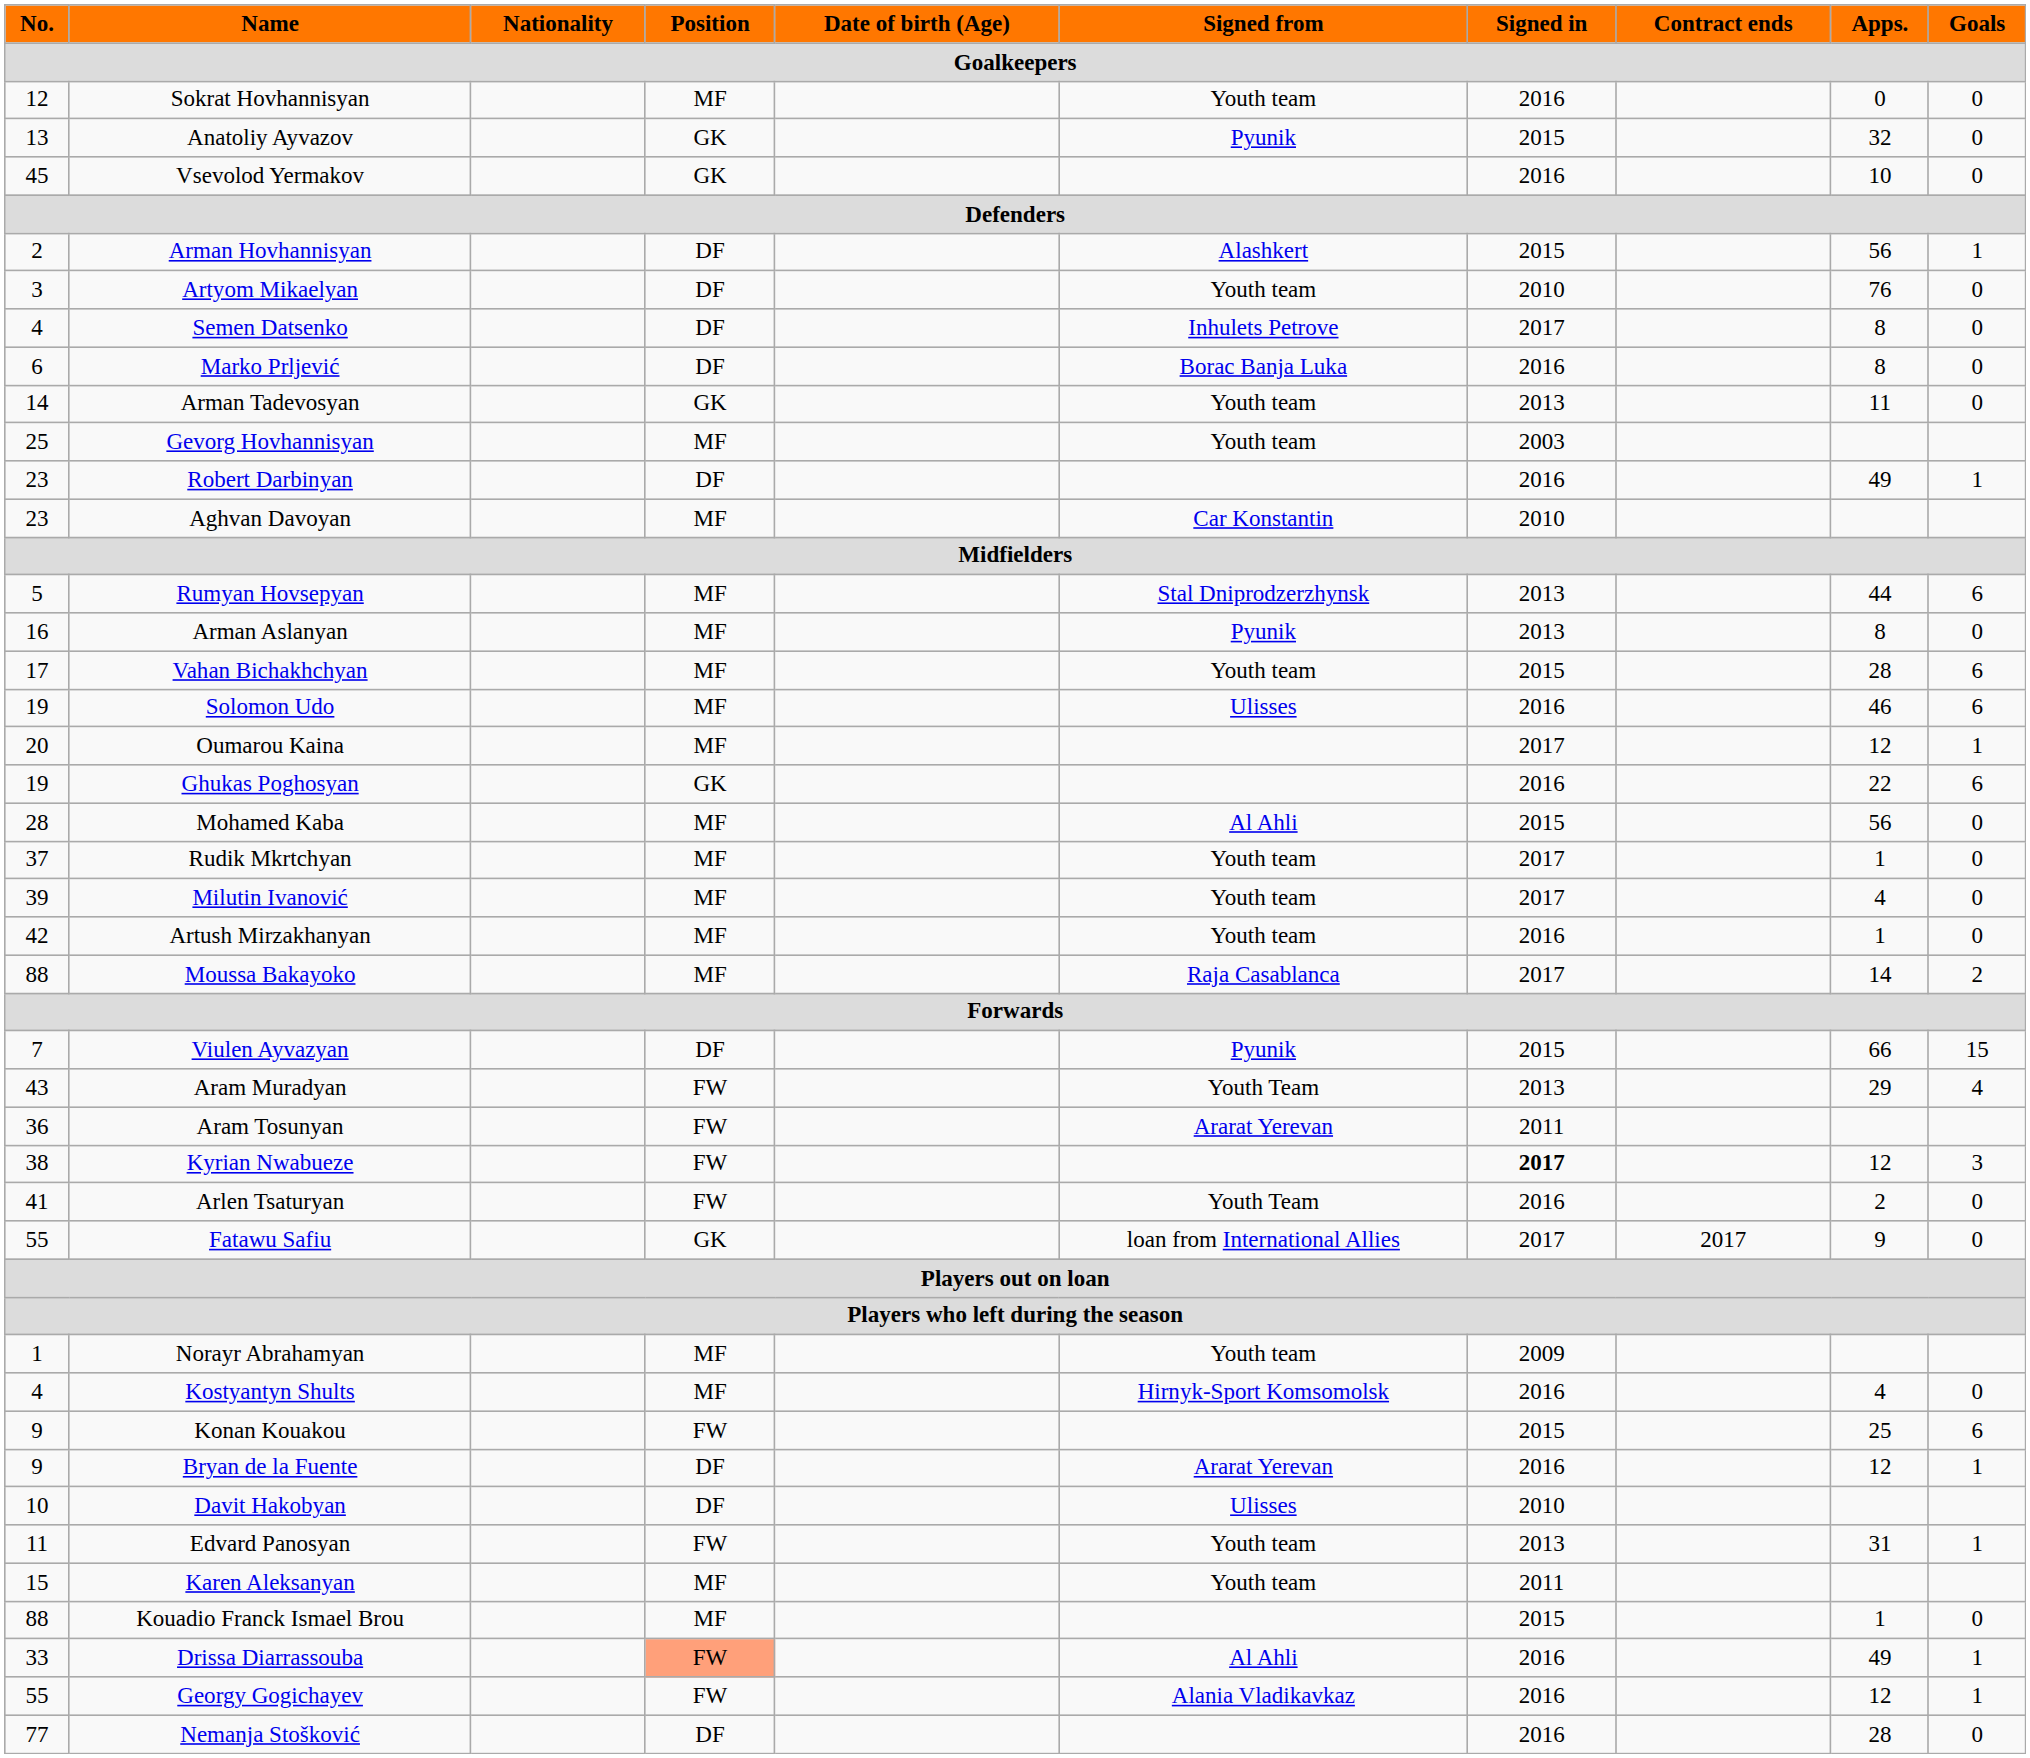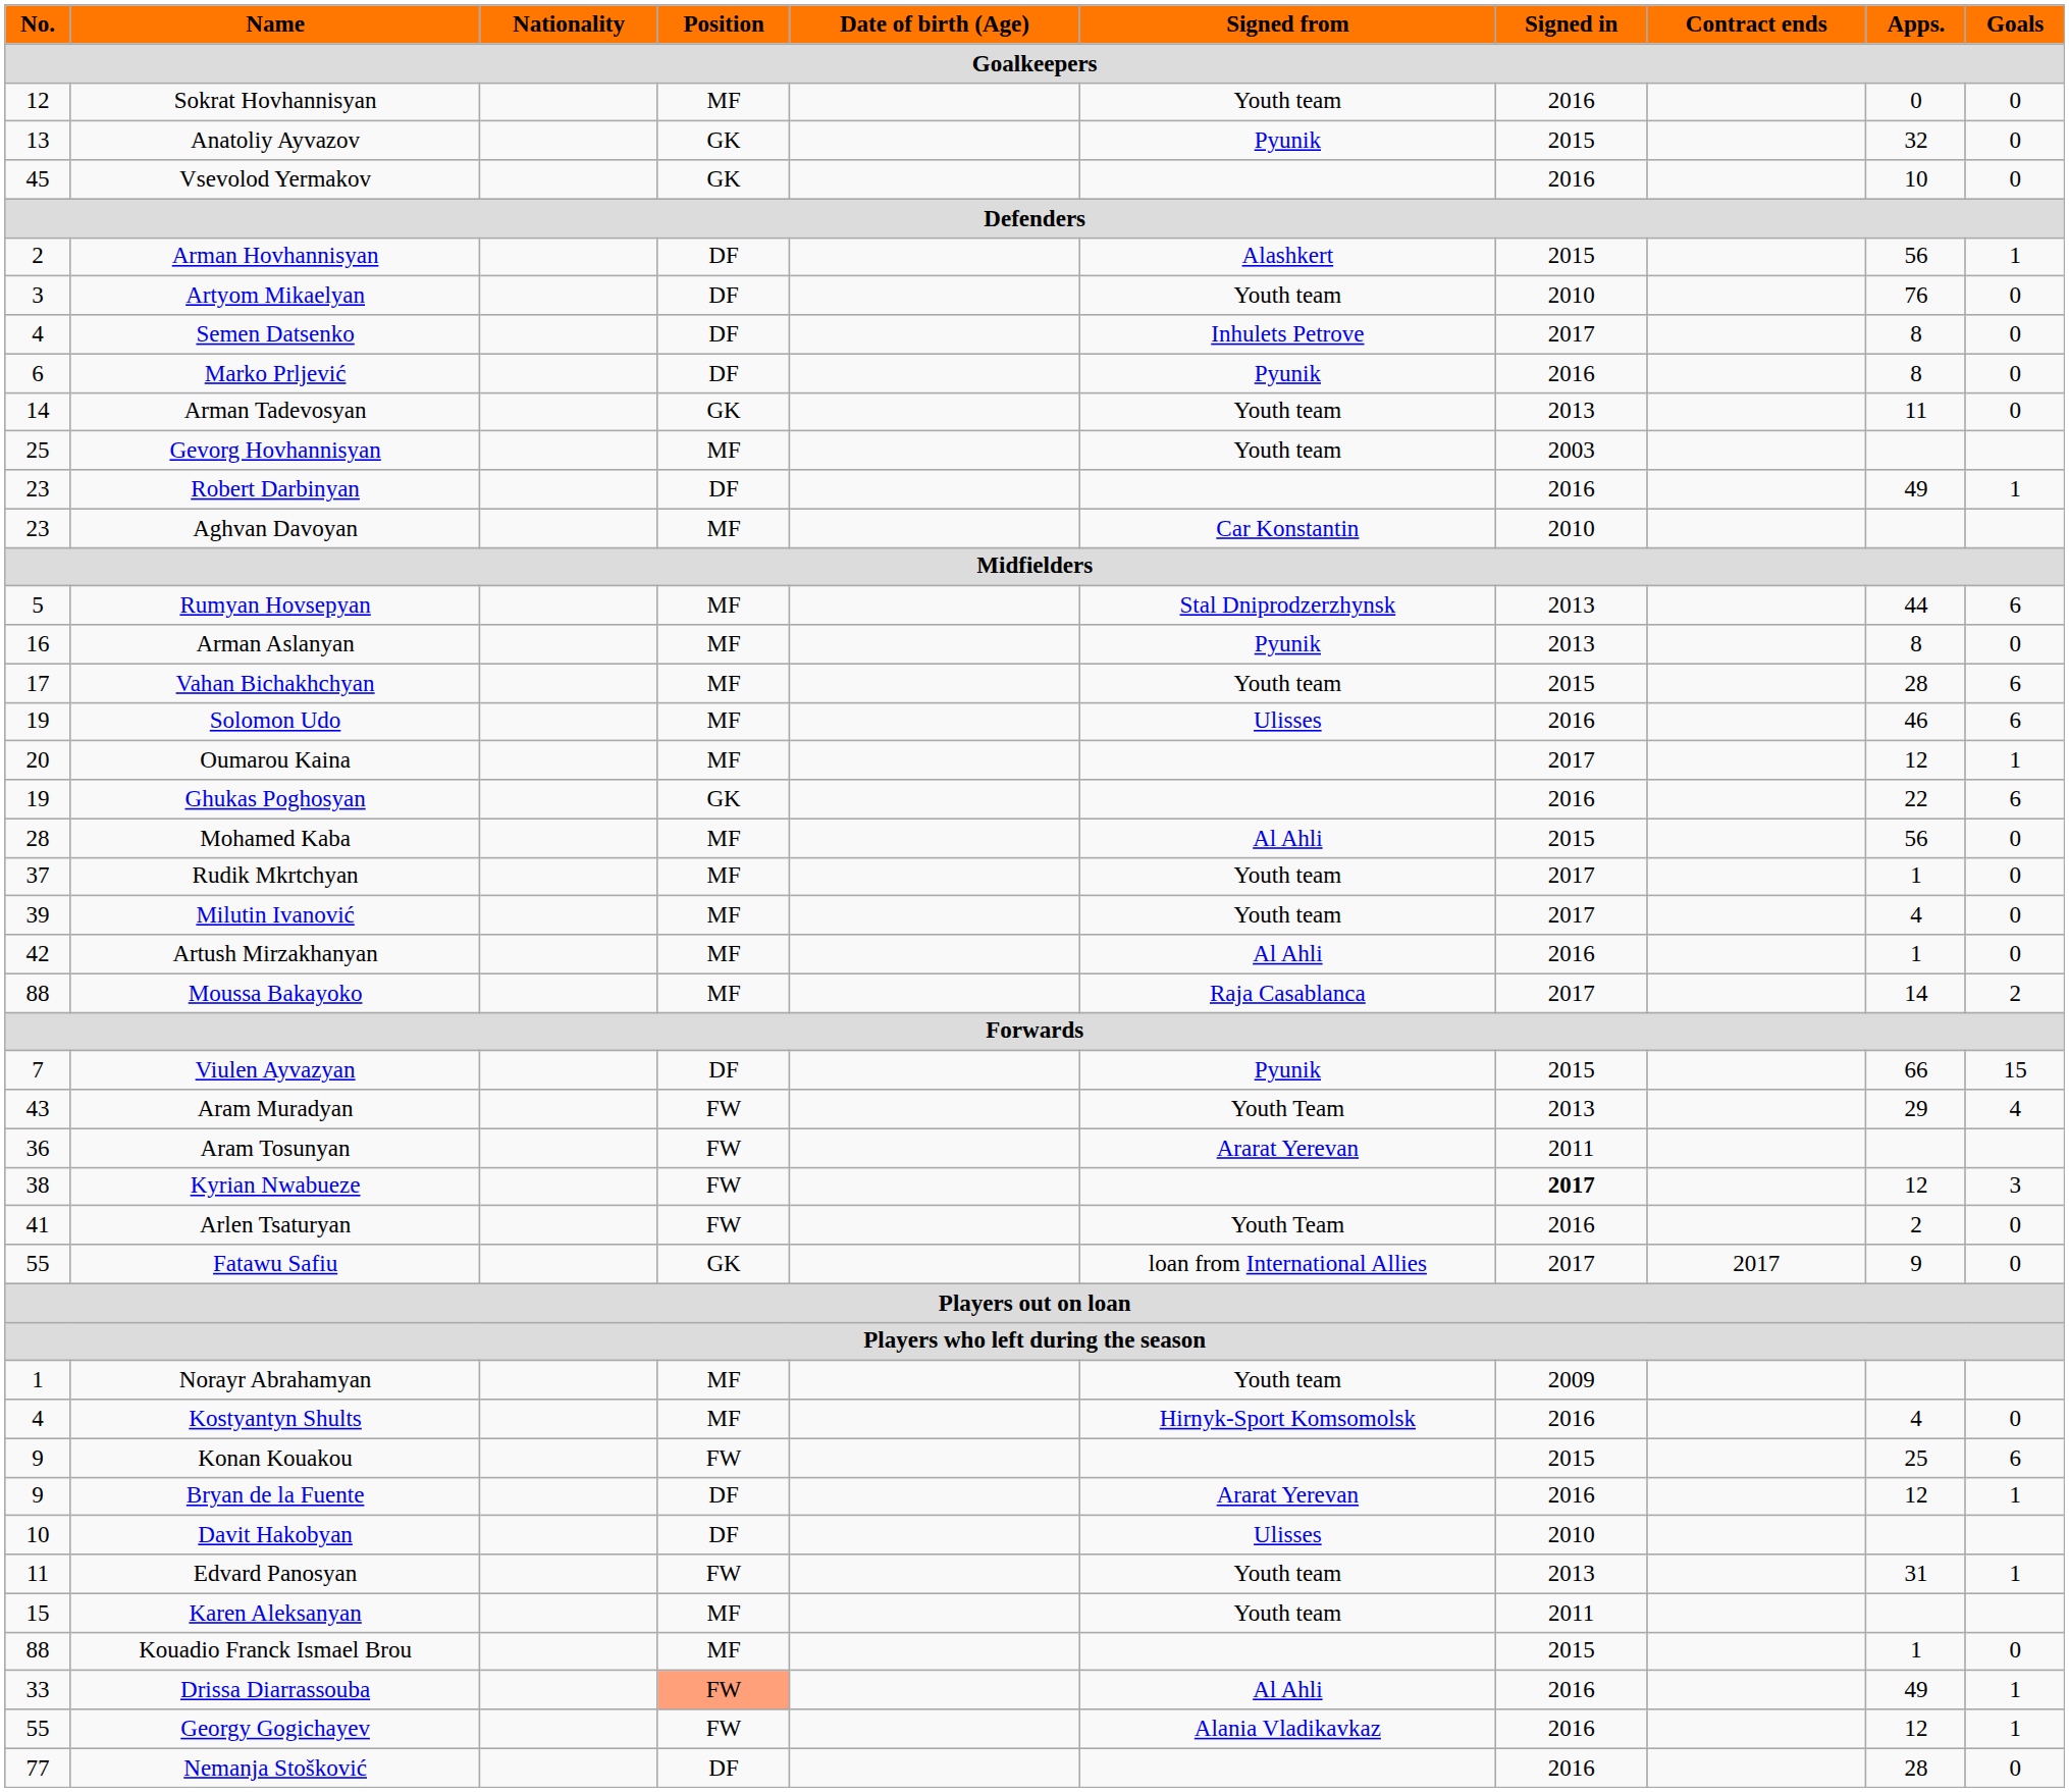 <table class="wikitable"  style="text-align:center; font-size:90%; width:100%;">
 <tr>
 <th style="background:#FF7700; color:#000000; text-align:center;">No.</th>
 <th style="background:#FF7700; color:#000000; text-align:center;">Name</th>
 <th style="background:#FF7700; color:#000000; text-align:center;">Nationality</th>
 <th style="background:#FF7700; color:#000000; text-align:center;">Position</th>
 <th style="background:#FF7700; color:#000000; text-align:center;">Date of birth (Age)</th>
 <th style="background:#FF7700; color:#000000; text-align:center;">Signed from</th>
 <th style="background:#FF7700; color:#000000; text-align:center;">Signed in</th>
 <th style="background:#FF7700; color:#000000; text-align:center;">Contract ends</th>
 <th style="background:#FF7700; color:#000000; text-align:center;">Apps.</th>
 <th style="background:#FF7700; color:#000000; text-align:center;">Goals</th>
 </tr>
 <tr>
 <th colspan="11"  style="background:#dcdcdc; text-align:center;">Goalkeepers</th>
 </tr>
 <tr>
 <td>12</td>
 <td>Sokrat Hovhannisyan</td>
 <td></td>
 <td>MF</td>
 <td></td>
 <td>Youth team</td>
 <td>2016</td>
 <td></td>
 <td>0</td>
 <td>0</td>
 </tr>
 <tr>
 <td>13</td>
 <td>Anatoliy Ayvazov</td>
 <td></td>
 <td>GK</td>
 <td></td>
 <td><a href='#'>Pyunik</a></td>
 <td>2015</td>
 <td></td>
 <td>32</td>
 <td>0</td>
 </tr>
 <tr>
 <td>45</td>
 <td>Vsevolod Yermakov</td>
 <td></td>
 <td>GK</td>
 <td></td>
 <td></td>
 <td>2016</td>
 <td></td>
 <td>10</td>
 <td>0</td>
 </tr>
 <tr>
 <th colspan="11"  style="background:#dcdcdc; text-align:center;">Defenders</th>
 </tr>
 <tr>
 <td>2</td>
 <td><a href='#'>Arman Hovhannisyan</a></td>
 <td></td>
 <td>DF</td>
 <td></td>
 <td><a href='#'>Alashkert</a></td>
 <td>2015</td>
 <td></td>
 <td>56</td>
 <td>1</td>
 </tr>
 <tr>
 <td>3</td>
 <td><a href='#'>Artyom Mikaelyan</a></td>
 <td></td>
 <td>DF</td>
 <td></td>
 <td>Youth team</td>
 <td>2010</td>
 <td></td>
 <td>76</td>
 <td>0</td>
 </tr>
 <tr>
 <td>4</td>
 <td><a href='#'>Semen Datsenko</a></td>
 <td></td>
 <td>DF</td>
 <td></td>
 <td><a href='#'>Inhulets Petrove</a></td>
 <td>2017</td>
 <td></td>
 <td>8</td>
 <td>0</td>
 </tr>
 <tr>
 <td>6</td>
 <td><a href='#'>Marko Prljević</a></td>
 <td></td>
 <td>DF</td>
 <td></td>
-<td><a href='#'>Borac Banja Luka</a></td>
+<td><a href='#'>Pyunik</a></td>
 <td>2016</td>
 <td></td>
 <td>8</td>
 <td>0</td>
 </tr>
 <tr>
 <td>14</td>
 <td>Arman Tadevosyan</td>
 <td></td>
 <td>GK</td>
 <td></td>
 <td>Youth team</td>
 <td>2013</td>
 <td></td>
 <td>11</td>
 <td>0</td>
 </tr>
 <tr>
 <td>25</td>
 <td><a href='#'>Gevorg Hovhannisyan</a></td>
 <td></td>
 <td>MF</td>
 <td></td>
 <td>Youth team</td>
 <td>2003</td>
 <td></td>
 <td></td>
 <td></td>
 </tr>
 <tr>
 <td>23</td>
 <td><a href='#'>Robert Darbinyan</a></td>
 <td></td>
 <td>DF</td>
 <td></td>
 <td></td>
 <td>2016</td>
 <td></td>
 <td>49</td>
 <td>1</td>
 </tr>
 <tr>
 <td>23</td>
 <td>Aghvan Davoyan</td>
 <td></td>
 <td>MF</td>
 <td></td>
 <td><a href='#'>Car Konstantin</a></td>
 <td>2010</td>
 <td></td>
 <td></td>
 <td></td>
 </tr>
 <tr>
 <th colspan="11"  style="background:#dcdcdc; text-align:center;">Midfielders</th>
 </tr>
 <tr>
 <td>5</td>
 <td><a href='#'>Rumyan Hovsepyan</a></td>
 <td></td>
 <td>MF</td>
 <td></td>
 <td><a href='#'>Stal Dniprodzerzhynsk</a></td>
 <td>2013</td>
 <td></td>
 <td>44</td>
 <td>6</td>
 </tr>
 <tr>
 <td>16</td>
 <td>Arman Aslanyan</td>
 <td></td>
 <td>MF</td>
 <td></td>
 <td><a href='#'>Pyunik</a></td>
 <td>2013</td>
 <td></td>
 <td>8</td>
 <td>0</td>
 </tr>
 <tr>
 <td>17</td>
 <td><a href='#'>Vahan Bichakhchyan</a></td>
 <td></td>
 <td>MF</td>
 <td></td>
 <td>Youth team</td>
 <td>2015</td>
 <td></td>
 <td>28</td>
 <td>6</td>
 </tr>
 <tr>
 <td>19</td>
 <td><a href='#'>Solomon Udo</a></td>
 <td></td>
 <td>MF</td>
 <td></td>
 <td><a href='#'>Ulisses</a></td>
 <td>2016</td>
 <td></td>
 <td>46</td>
 <td>6</td>
 </tr>
 <tr>
 <td>20</td>
 <td>Oumarou Kaina</td>
 <td></td>
 <td>MF</td>
 <td></td>
 <td></td>
 <td>2017</td>
 <td></td>
 <td>12</td>
 <td>1</td>
 </tr>
 <tr>
 <td>19</td>
 <td><a href='#'>Ghukas Poghosyan</a></td>
 <td></td>
 <td>GK</td>
 <td></td>
 <td></td>
 <td>2016</td>
 <td></td>
 <td>22</td>
 <td>6</td>
 </tr>
 <tr>
 <td>28</td>
 <td>Mohamed Kaba</td>
 <td></td>
 <td>MF</td>
 <td></td>
 <td><a href='#'>Al Ahli</a></td>
 <td>2015</td>
 <td></td>
 <td>56</td>
 <td>0</td>
 </tr>
 <tr>
 <td>37</td>
 <td>Rudik Mkrtchyan</td>
 <td></td>
 <td>MF</td>
 <td></td>
 <td>Youth team</td>
 <td>2017</td>
 <td></td>
 <td>1</td>
 <td>0</td>
 </tr>
 <tr>
 <td>39</td>
 <td><a href='#'>Milutin Ivanović</a></td>
 <td></td>
 <td>MF</td>
 <td></td>
 <td>Youth team</td>
 <td>2017</td>
 <td></td>
 <td>4</td>
 <td>0</td>
 </tr>
 <tr>
 <td>42</td>
 <td>Artush Mirzakhanyan</td>
 <td></td>
 <td>MF</td>
 <td></td>
-<td>Youth team</td>
+<td><a href='#'>Al Ahli</a></td>
 <td>2016</td>
 <td></td>
 <td>1</td>
 <td>0</td>
 </tr>
 <tr>
 <td>88</td>
 <td><a href='#'>Moussa Bakayoko</a></td>
 <td></td>
 <td>MF</td>
 <td></td>
 <td><a href='#'>Raja Casablanca</a></td>
 <td>2017</td>
 <td></td>
 <td>14</td>
 <td>2</td>
 </tr>
 <tr>
 <th colspan="11"  style="background:#dcdcdc; text-align:center;">Forwards</th>
 </tr>
 <tr>
 <td>7</td>
 <td><a href='#'>Viulen Ayvazyan</a></td>
 <td></td>
 <td>DF</td>
 <td></td>
 <td><a href='#'>Pyunik</a></td>
 <td>2015</td>
 <td></td>
 <td>66</td>
 <td>15</td>
 </tr>
 <tr>
 <td>43</td>
 <td>Aram Muradyan</td>
 <td></td>
 <td>FW</td>
 <td></td>
 <td>Youth Team</td>
 <td>2013</td>
 <td></td>
 <td>29</td>
 <td>4</td>
 </tr>
 <tr>
 <td>36</td>
 <td>Aram Tosunyan</td>
 <td></td>
 <td>FW</td>
 <td></td>
 <td><a href='#'>Ararat Yerevan</a></td>
 <td>2011</td>
 <td></td>
 <td></td>
 <td></td>
 </tr>
 <tr>
 <td>38</td>
 <td><a href='#'>Kyrian Nwabueze</a></td>
 <td></td>
 <td>FW</td>
 <td></td>
 <td></td>
 <td><strong>2017</strong></td>
 <td></td>
 <td>12</td>
 <td>3</td>
 </tr>
 <tr>
 <td>41</td>
 <td>Arlen Tsaturyan</td>
 <td></td>
 <td>FW</td>
 <td></td>
 <td>Youth Team</td>
 <td>2016</td>
 <td></td>
 <td>2</td>
 <td>0</td>
 </tr>
 <tr>
 <td>55</td>
 <td><a href='#'>Fatawu Safiu</a></td>
 <td></td>
 <td>GK</td>
 <td></td>
 <td>loan from <a href='#'>International Allies</a></td>
 <td>2017</td>
 <td>2017</td>
 <td>9</td>
 <td>0</td>
 </tr>
 <tr>
 <th colspan="11"  style="background:#dcdcdc; text-align:center;">Players out on loan</th>
 </tr>
 <tr>
 <th colspan="11"  style="background:#dcdcdc; text-align:center;">Players who left during the season</th>
 </tr>
 <tr>
 <td>1</td>
 <td>Norayr Abrahamyan</td>
 <td></td>
 <td>MF</td>
 <td></td>
 <td>Youth team</td>
 <td>2009</td>
 <td></td>
 <td></td>
 <td></td>
 </tr>
 <tr>
 <td>4</td>
 <td><a href='#'>Kostyantyn Shults</a></td>
 <td></td>
 <td>MF</td>
 <td></td>
 <td><a href='#'>Hirnyk-Sport Komsomolsk</a></td>
 <td>2016</td>
 <td></td>
 <td>4</td>
 <td>0</td>
 </tr>
 <tr>
 <td>9</td>
 <td>Konan Kouakou</td>
 <td></td>
 <td>FW</td>
 <td></td>
 <td></td>
 <td>2015</td>
 <td></td>
 <td>25</td>
 <td>6</td>
 </tr>
 <tr>
 <td>9</td>
 <td><a href='#'>Bryan de la Fuente</a></td>
 <td></td>
 <td>DF</td>
 <td></td>
 <td><a href='#'>Ararat Yerevan</a></td>
 <td>2016</td>
 <td></td>
 <td>12</td>
 <td>1</td>
 </tr>
 <tr>
 <td>10</td>
 <td><a href='#'>Davit Hakobyan</a></td>
 <td></td>
 <td>DF</td>
 <td></td>
 <td><a href='#'>Ulisses</a></td>
 <td>2010</td>
 <td></td>
 <td></td>
 <td></td>
 </tr>
 <tr>
 <td>11</td>
 <td>Edvard Panosyan</td>
 <td></td>
 <td>FW</td>
 <td></td>
 <td>Youth team</td>
 <td>2013</td>
 <td></td>
 <td>31</td>
 <td>1</td>
 </tr>
 <tr>
 <td>15</td>
 <td><a href='#'>Karen Aleksanyan</a></td>
 <td></td>
 <td>MF</td>
 <td></td>
 <td>Youth team</td>
 <td>2011</td>
 <td></td>
 <td></td>
 <td></td>
 </tr>
 <tr>
 <td>88</td>
 <td>Kouadio Franck Ismael Brou</td>
 <td></td>
 <td>MF</td>
 <td></td>
 <td></td>
 <td>2015</td>
 <td></td>
 <td>1</td>
 <td>0</td>
 </tr>
 <tr>
 <td>33</td>
 <td><a href='#'>Drissa Diarrassouba</a></td>
 <td></td>
 <td style="background: lightsalmon;">FW</td>
 <td></td>
 <td><a href='#'>Al Ahli</a></td>
 <td>2016</td>
 <td></td>
 <td>49</td>
 <td>1</td>
 </tr>
 <tr>
 <td>55</td>
 <td><a href='#'>Georgy Gogichayev</a></td>
 <td></td>
 <td>FW</td>
 <td></td>
 <td><a href='#'>Alania Vladikavkaz</a></td>
 <td>2016</td>
 <td></td>
 <td>12</td>
 <td>1</td>
 </tr>
 <tr>
 <td>77</td>
 <td><a href='#'>Nemanja Stošković</a></td>
 <td></td>
 <td>DF</td>
 <td></td>
 <td></td>
 <td>2016</td>
 <td></td>
 <td>28</td>
 <td>0</td>
 </tr>
 </table>
